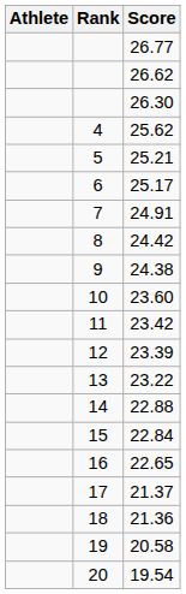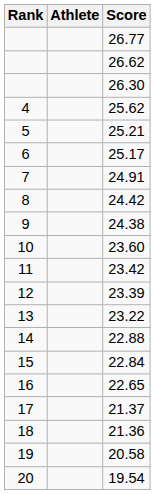 <table class="wikitable" style="text-align:center">
 <tr>
+<th>Rank</th>
 <th>Athlete</th>
-<th>Rank</th>
 <th>Score</th>
 </tr>
 <tr>
+<td></td>
 <td align="left"></td>
-<td></td>
 <td>26.77</td>
 </tr>
 <tr>
+<td></td>
 <td align="left"></td>
-<td></td>
 <td>26.62</td>
 </tr>
 <tr>
+<td></td>
 <td align="left"></td>
-<td></td>
 <td>26.30</td>
 </tr>
 <tr>
+<td>4</td>
 <td align="left"></td>
-<td>4</td>
 <td>25.62</td>
 </tr>
 <tr>
+<td>5</td>
 <td align="left"></td>
-<td>5</td>
 <td>25.21</td>
 </tr>
 <tr>
+<td>6</td>
 <td align="left"></td>
-<td>6</td>
 <td>25.17</td>
 </tr>
 <tr>
+<td>7</td>
 <td align="left"></td>
-<td>7</td>
 <td>24.91</td>
 </tr>
 <tr>
+<td>8</td>
 <td align="left"></td>
-<td>8</td>
 <td>24.42</td>
 </tr>
 <tr>
+<td>9</td>
 <td align="left"></td>
-<td>9</td>
 <td>24.38</td>
 </tr>
 <tr>
+<td>10</td>
 <td align="left"></td>
-<td>10</td>
 <td>23.60</td>
 </tr>
 <tr>
+<td>11</td>
 <td align="left"></td>
-<td>11</td>
 <td>23.42</td>
 </tr>
 <tr>
+<td>12</td>
 <td align="left"></td>
-<td>12</td>
 <td>23.39</td>
 </tr>
 <tr>
+<td>13</td>
 <td align="left"></td>
-<td>13</td>
 <td>23.22</td>
 </tr>
 <tr>
+<td>14</td>
 <td align="left"></td>
-<td>14</td>
 <td>22.88</td>
 </tr>
 <tr>
+<td>15</td>
 <td align="left"></td>
-<td>15</td>
 <td>22.84</td>
 </tr>
 <tr>
+<td>16</td>
 <td align="left"></td>
-<td>16</td>
 <td>22.65</td>
 </tr>
 <tr>
+<td>17</td>
 <td align="left"></td>
-<td>17</td>
 <td>21.37</td>
 </tr>
 <tr>
+<td>18</td>
 <td align="left"></td>
-<td>18</td>
 <td>21.36</td>
 </tr>
 <tr>
+<td>19</td>
 <td align="left"></td>
-<td>19</td>
 <td>20.58</td>
 </tr>
 <tr>
+<td>20</td>
 <td align="left"></td>
-<td>20</td>
 <td>19.54</td>
 </tr>
 </table>
